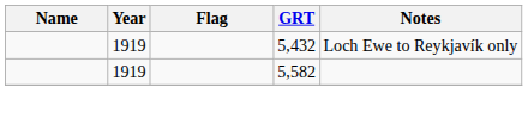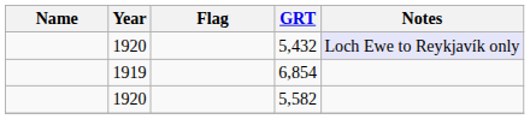 <table class="wikitable sortable nowraplinks">
 <tr>
 <th scope="col" width="90px">Name</th>
 <th scope="col" width="25px">Year</th>
 <th scope="col" width="110px">Flag</th>
 <th scope="col" width="25px"><a href='#'>GRT</a></th>
 <th>Notes</th>
 </tr>
 <tr>
 <td align="left"></td>
-<td align="left">1919</td>
+<td align="left">1920</td>
 <td align="left"></td>
 <td align="right">5,432</td>
-<td>Loch Ewe to Reykjavík only</td>
+<td style="background: lavender;">Loch Ewe to Reykjavík only</td>
 </tr>
 <tr>
 <td align="left"></td>
 <td align="left">1919</td>
+<td align="left"></td>
+<td align="right">6,854</td>
+<td></td>
+</tr>
+<tr>
+<td align="left"></td>
+<td align="left">1920</td>
 <td align="left"></td>
 <td align="right">5,582</td>
 <td></td>
 </tr>
 <tr>
 </tr>
 </table>
